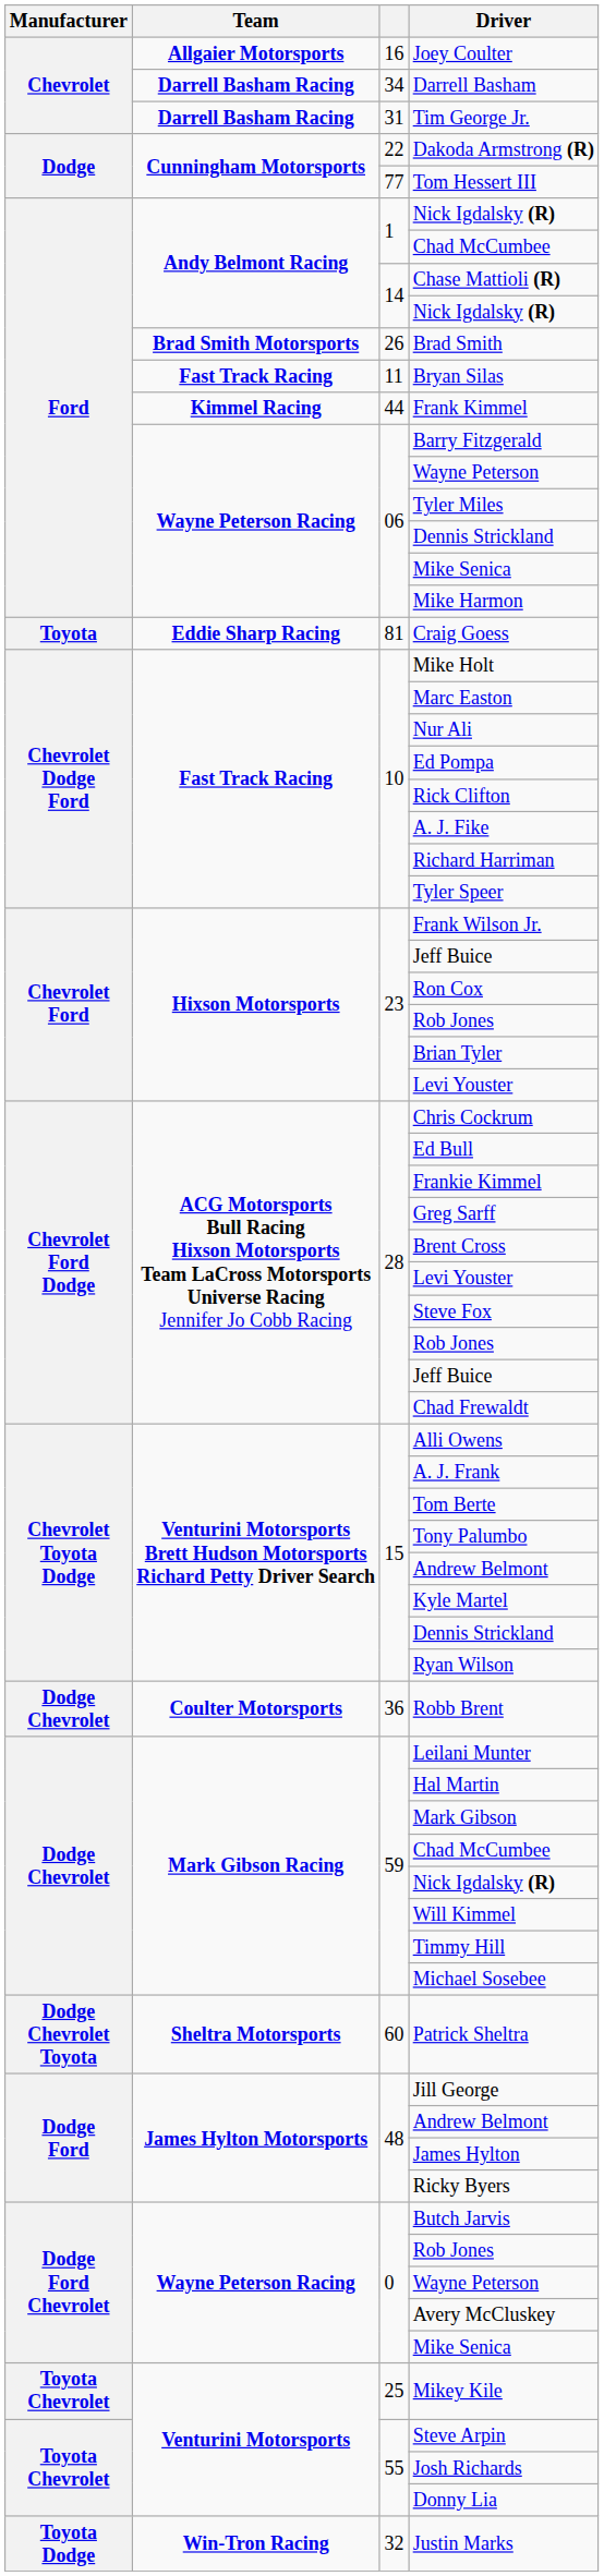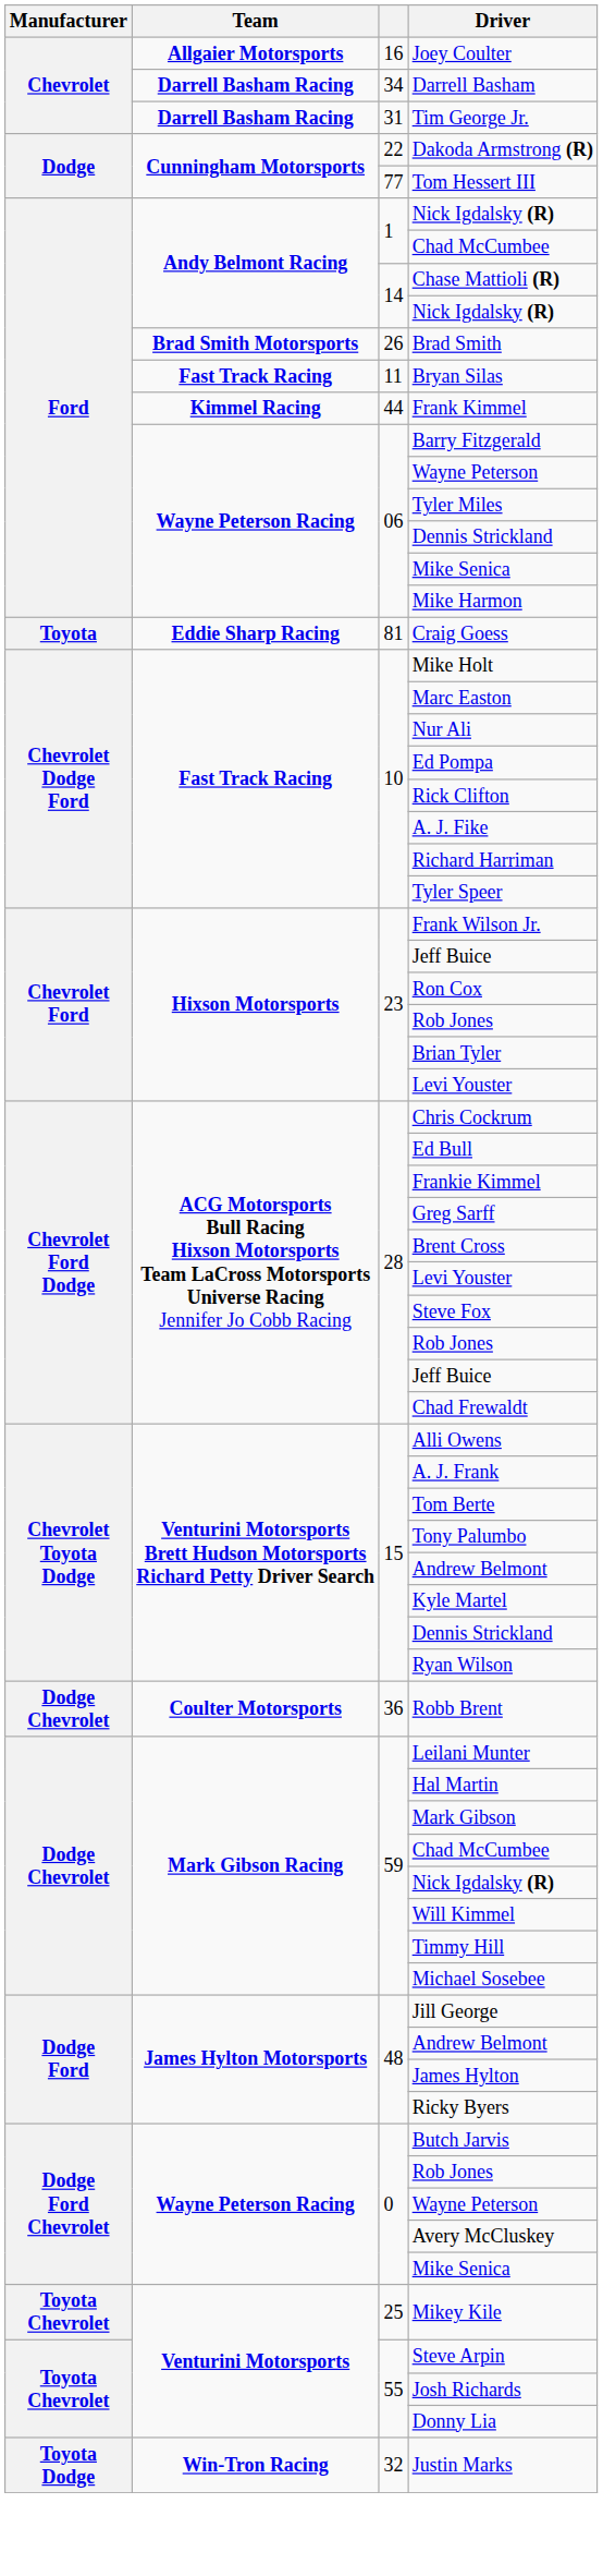 <table class="wikitable" style="font-size: 95%;">
 <tr>
 <th>Manufacturer</th>
 <th>Team</th>
 <th></th>
 <th>Driver</th>
 </tr>
 <tr>
 <th rowspan=3><a href='#'>Chevrolet</a></th>
 <td style="text-align:center;"><a href='#'><strong>Allgaier Motorsports</strong></a></td>
 <td>16</td>
 <td><a href='#'>Joey Coulter</a></td>
 </tr>
 <tr>
 <td style="text-align:center;"><a href='#'><strong>Darrell Basham Racing</strong></a></td>
 <td>34</td>
 <td><a href='#'>Darrell Basham</a></td>
 </tr>
 <tr>
 <td style="text-align:center;"><a href='#'><strong>Darrell Basham Racing</strong></a></td>
 <td>31</td>
 <td><a href='#'>Tim George Jr.</a></td>
 </tr>
 <tr>
 <th rowspan=2><a href='#'>Dodge</a></th>
 <td rowspan=2 style="text-align:center;"><strong><a href='#'>Cunningham Motorsports</a></strong></td>
 <td>22</td>
 <td><a href='#'>Dakoda Armstrong</a> <strong>(R)</strong></td>
 </tr>
 <tr>
 <td>77</td>
 <td><a href='#'>Tom Hessert III</a></td>
 </tr>
 <tr>
 <th rowspan=13><a href='#'>Ford</a></th>
 <td rowspan=4 style="text-align:center;"><a href='#'><strong>Andy Belmont Racing</strong></a></td>
 <td rowspan=2>1</td>
 <td><a href='#'>Nick Igdalsky</a> <strong>(R)</strong> <small></small></td>
 </tr>
 <tr>
 <td><a href='#'>Chad McCumbee</a> <small></small></td>
 </tr>
 <tr>
 <td rowspan=2>14</td>
 <td><a href='#'>Chase Mattioli</a> <strong>(R)</strong> <small></small></td>
 </tr>
 <tr>
 <td><a href='#'>Nick Igdalsky</a> <strong>(R)</strong> <small></small></td>
 </tr>
 <tr>
 <td style="text-align:center;"><strong><a href='#'>Brad Smith Motorsports</a></strong></td>
 <td>26</td>
 <td><a href='#'>Brad Smith</a></td>
 </tr>
 <tr>
 <td style="text-align:center;"><strong><a href='#'>Fast Track Racing</a></strong></td>
 <td>11</td>
 <td><a href='#'>Bryan Silas</a></td>
 </tr>
 <tr>
 <td style="text-align:center;"><a href='#'><strong>Kimmel Racing</strong></a></td>
 <td>44</td>
 <td><a href='#'>Frank Kimmel</a></td>
 </tr>
 <tr>
 <td rowspan=6 style="text-align:center;"><a href='#'><strong>Wayne Peterson Racing</strong></a></td>
 <td rowspan=6>06</td>
 <td><a href='#'>Barry Fitzgerald</a> <small></small></td>
 </tr>
 <tr>
 <td><a href='#'>Wayne Peterson</a> <small></small></td>
 </tr>
 <tr>
 <td><a href='#'>Tyler Miles</a> <small></small></td>
 </tr>
 <tr>
 <td><a href='#'>Dennis Strickland</a> <small></small></td>
 </tr>
 <tr>
 <td><a href='#'>Mike Senica</a> <small></small></td>
 </tr>
 <tr>
 <td><a href='#'>Mike Harmon</a> <small></small></td>
 </tr>
 <tr>
 <th><a href='#'>Toyota</a></th>
 <td style="text-align:center;"><strong><a href='#'>Eddie Sharp Racing</a></strong></td>
 <td>81</td>
 <td><a href='#'>Craig Goess</a></td>
 </tr>
 <tr>
 <th rowspan=8><a href='#'>Chevrolet</a> <small></small> <br> <a href='#'>Dodge</a> <small></small> <br> <a href='#'>Ford</a> <small></small></th>
 <td rowspan=8 style="text-align:center;"><strong><a href='#'>Fast Track Racing</a></strong></td>
 <td rowspan=8>10</td>
 <td>Mike Holt <small></small></td>
 </tr>
 <tr>
 <td><a href='#'>Marc Easton</a> <small></small></td>
 </tr>
 <tr>
 <td><a href='#'>Nur Ali</a> <small></small></td>
 </tr>
 <tr>
 <td><a href='#'>Ed Pompa</a> <small></small></td>
 </tr>
 <tr>
 <td><a href='#'>Rick Clifton</a> <small></small></td>
 </tr>
 <tr>
 <td><a href='#'>A. J. Fike</a> <small></small></td>
 </tr>
 <tr>
 <td><a href='#'>Richard Harriman</a> <small></small></td>
 </tr>
 <tr>
 <td><a href='#'>Tyler Speer</a> <small></small></td>
 </tr>
 <tr>
 <th rowspan=6><a href='#'>Chevrolet</a> <small></small> <br> <a href='#'>Ford</a> <small></small></th>
 <td rowspan=6 style="text-align:center;"><strong><a href='#'>Hixson Motorsports</a></strong></td>
 <td rowspan=6>23</td>
 <td><a href='#'>Frank Wilson Jr.</a> <small></small></td>
 </tr>
 <tr>
 <td>Jeff Buice <small></small></td>
 </tr>
 <tr>
 <td><a href='#'>Ron Cox</a> <small></small></td>
 </tr>
 <tr>
 <td><a href='#'>Rob Jones</a> <small></small></td>
 </tr>
 <tr>
 <td><a href='#'>Brian Tyler</a> <small></small></td>
 </tr>
 <tr>
 <td><a href='#'>Levi Youster</a> <small></small></td>
 </tr>
 <tr>
 <th rowspan=10><a href='#'>Chevrolet</a> <small></small> <br> <a href='#'>Ford</a> <small></small> <br> <a href='#'>Dodge</a> <small></small></th>
 <td rowspan=10 style="text-align:center;"><strong><a href='#'>ACG Motorsports</a></strong> <small></small> <br> <strong>Bull Racing</strong> <small></small> <br> <strong><a href='#'>Hixson Motorsports</a></strong> <small></small> <br> <strong>Team LaCross Motorsports</strong> <small></small> <br> <strong>Universe Racing</strong> <small></small> <br> <a href='#'>Jennifer Jo Cobb Racing</a> <small></small></td>
 <td rowspan=10>28</td>
 <td><a href='#'>Chris Cockrum</a> <small></small></td>
 </tr>
 <tr>
 <td><a href='#'>Ed Bull</a> <small></small></td>
 </tr>
 <tr>
 <td><a href='#'>Frankie Kimmel</a> <small></small></td>
 </tr>
 <tr>
 <td><a href='#'>Greg Sarff</a> <small></small></td>
 </tr>
 <tr>
 <td><a href='#'>Brent Cross</a> <small></small></td>
 </tr>
 <tr>
 <td><a href='#'>Levi Youster</a> <small></small></td>
 </tr>
 <tr>
 <td><a href='#'>Steve Fox</a> <small></small></td>
 </tr>
 <tr>
 <td><a href='#'>Rob Jones</a> <small></small></td>
 </tr>
 <tr>
 <td>Jeff Buice <small></small></td>
 </tr>
 <tr>
 <td><a href='#'>Chad Frewaldt</a> <small></small></td>
 </tr>
 <tr>
 <th rowspan=8><a href='#'>Chevrolet</a> <small></small> <br> <a href='#'>Toyota</a> <small></small> <br> <a href='#'>Dodge</a> <small></small></th>
 <td rowspan=8 style="text-align:center;"><strong><a href='#'>Venturini Motorsports</a></strong> <small></small> <br> <strong><a href='#'>Brett Hudson Motorsports</a></strong> <small></small> <br> <strong><a href='#'>Richard Petty</a> Driver Search</strong> <small></small></td>
 <td rowspan=8>15</td>
 <td><a href='#'>Alli Owens</a> <small></small></td>
 </tr>
 <tr>
 <td><a href='#'>A. J. Frank</a> <small></small></td>
 </tr>
 <tr>
 <td><a href='#'>Tom Berte</a> <small></small></td>
 </tr>
 <tr>
 <td><a href='#'>Tony Palumbo</a> <small></small></td>
 </tr>
 <tr>
 <td><a href='#'>Andrew Belmont</a> <small></small></td>
 </tr>
 <tr>
 <td><a href='#'>Kyle Martel</a> <small></small></td>
 </tr>
 <tr>
 <td><a href='#'>Dennis Strickland</a> <small></small></td>
 </tr>
 <tr>
 <td><a href='#'>Ryan Wilson</a> <small></small></td>
 </tr>
 <tr>
 <th><a href='#'>Dodge</a> <small></small> <br> <a href='#'>Chevrolet</a> <small></small></th>
 <td style="text-align:center;"><a href='#'><strong>Coulter Motorsports</strong></a></td>
 <td>36</td>
 <td><a href='#'>Robb Brent</a></td>
 </tr>
 <tr>
 <th rowspan=8><a href='#'>Dodge</a> <small></small> <br> <a href='#'>Chevrolet</a> <small></small></th>
 <td rowspan=8 style="text-align:center;"><a href='#'><strong>Mark Gibson Racing</strong></a></td>
 <td rowspan=8>59</td>
 <td><a href='#'>Leilani Munter</a> <small></small></td>
 </tr>
 <tr>
 <td><a href='#'>Hal Martin</a> <small></small></td>
 </tr>
 <tr>
 <td><a href='#'>Mark Gibson</a> <small></small></td>
 </tr>
 <tr>
 <td><a href='#'>Chad McCumbee</a> <small></small></td>
 </tr>
 <tr>
 <td><a href='#'>Nick Igdalsky</a> <strong>(R)</strong> <small></small></td>
 </tr>
 <tr>
 <td><a href='#'>Will Kimmel</a> <small></small></td>
 </tr>
 <tr>
 <td><a href='#'>Timmy Hill</a> <small></small></td>
 </tr>
 <tr>
 <td><a href='#'>Michael Sosebee</a> <small></small></td>
 </tr>
 <tr>
-<th><a href='#'>Dodge</a> <small></small> <br> <a href='#'>Chevrolet</a> <small></small> <br> <a href='#'>Toyota</a> <small></small></th>
-<td style="text-align:center;"><a href='#'><strong>Sheltra Motorsports</strong></a></td>
-<td>60</td>
-<td><a href='#'>Patrick Sheltra</a></td>
-</tr>
-<tr>
 <th rowspan=4><a href='#'>Dodge</a> <small></small> <br> <a href='#'>Ford</a> <small></small></th>
 <td rowspan=4 style="text-align:center;"><strong><a href='#'>James Hylton Motorsports</a></strong></td>
 <td rowspan=4>48</td>
 <td>Jill George <small></small></td>
 </tr>
 <tr>
 <td><a href='#'>Andrew Belmont</a> <small></small></td>
 </tr>
 <tr>
 <td><a href='#'>James Hylton</a> <small></small></td>
 </tr>
 <tr>
 <td>Ricky Byers <small></small></td>
 </tr>
 <tr>
 <th rowspan=5><a href='#'>Dodge</a> <small></small> <br> <a href='#'>Ford</a> <small></small> <br> <a href='#'>Chevrolet</a> <small></small></th>
 <td rowspan=5 style="text-align:center;"><a href='#'><strong>Wayne Peterson Racing</strong></a></td>
 <td rowspan=5>0</td>
 <td><a href='#'>Butch Jarvis</a> <small></small></td>
 </tr>
 <tr>
 <td><a href='#'>Rob Jones</a> <small></small></td>
 </tr>
 <tr>
 <td><a href='#'>Wayne Peterson</a> <small></small></td>
 </tr>
 <tr>
 <td>Avery McCluskey <small></small></td>
 </tr>
 <tr>
 <td><a href='#'>Mike Senica</a> <small></small></td>
 </tr>
 <tr>
 <th><a href='#'>Toyota</a> <small></small> <br> <a href='#'>Chevrolet</a> <small></small></th>
 <td rowspan=4 style="text-align:center;"><strong><a href='#'>Venturini Motorsports</a></strong></td>
 <td>25</td>
 <td><a href='#'>Mikey Kile</a></td>
 </tr>
 <tr>
 <th rowspan=3><a href='#'>Toyota</a> <br> <a href='#'>Chevrolet</a></th>
 <td rowspan=3>55</td>
 <td><a href='#'>Steve Arpin</a> <small></small></td>
 </tr>
 <tr>
 <td><a href='#'>Josh Richards</a> <small></small></td>
 </tr>
 <tr>
 <td><a href='#'>Donny Lia</a> <small></small></td>
 </tr>
 <tr>
 <th><a href='#'>Toyota</a> <small></small> <br> <a href='#'>Dodge</a> <small></small></th>
 <td style="text-align:center;"><strong><a href='#'>Win-Tron Racing</a></strong></td>
 <td>32</td>
 <td><a href='#'>Justin Marks</a></td>
 </tr>
 </table>
